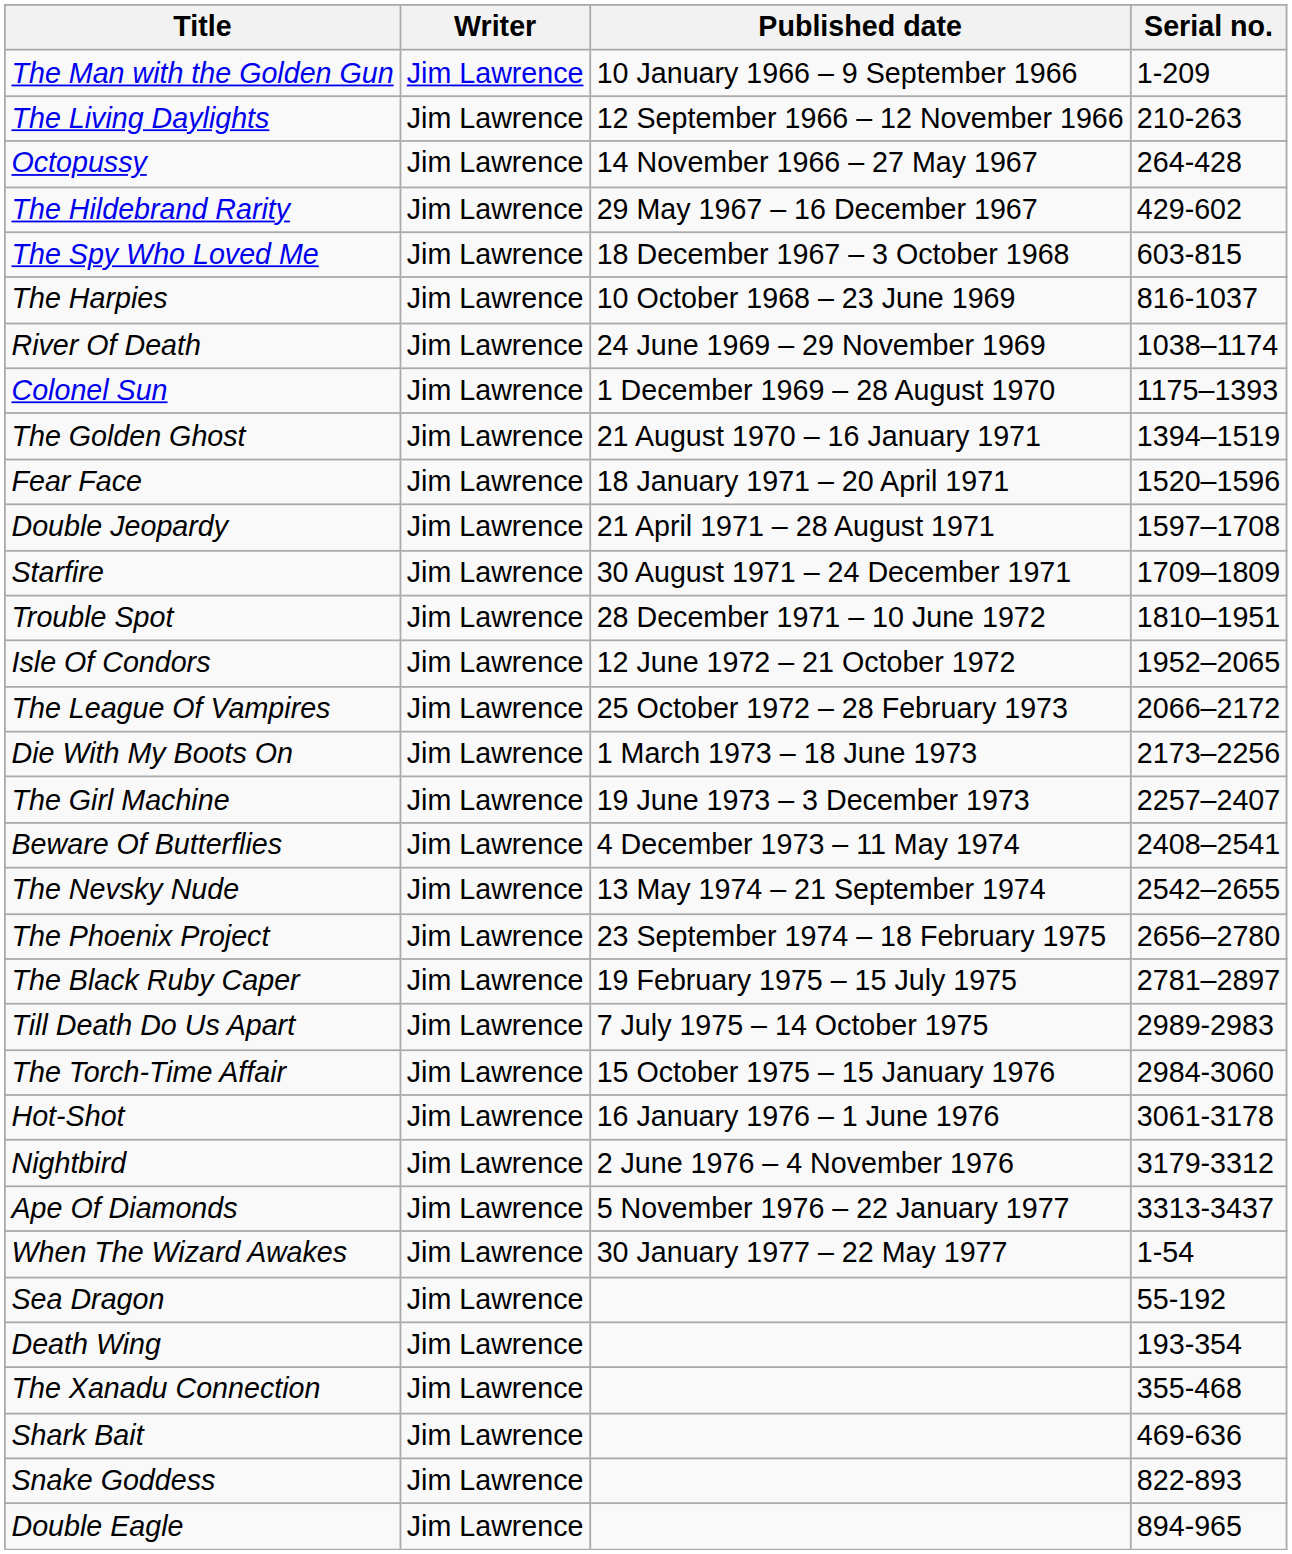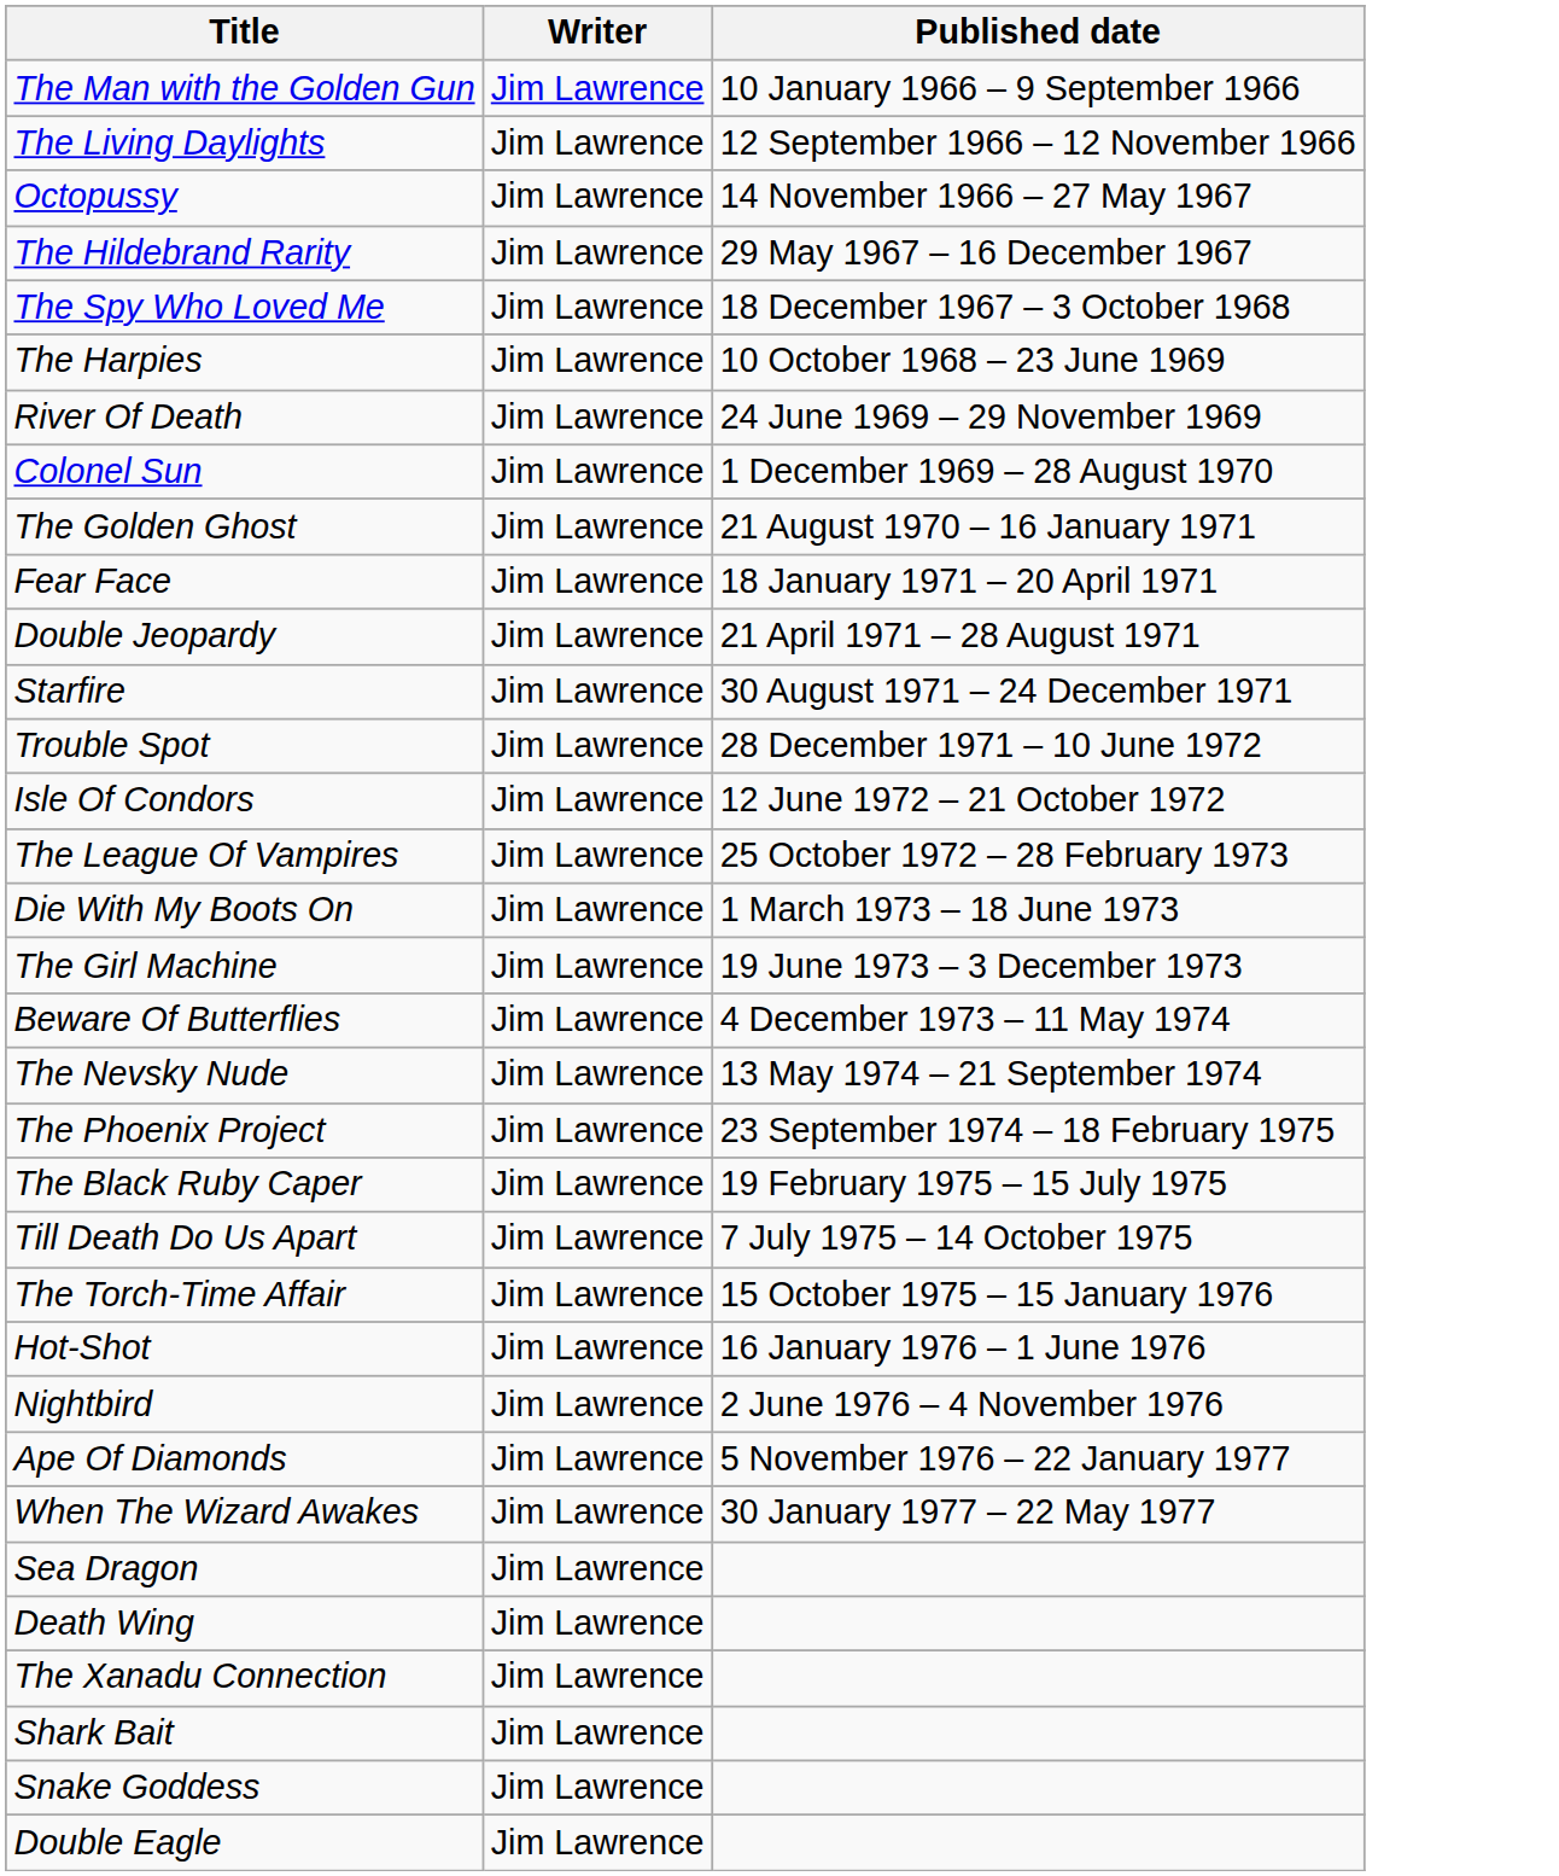 <table class="wikitable">
 <tr>
 <th>Title</th>
 <th>Writer</th>
 <th>Published date</th>
-<th>Serial no.</th>
 </tr>
 <tr>
 <td><em><a href='#'>The Man with the Golden Gun</a></em></td>
 <td><a href='#'>Jim Lawrence</a></td>
 <td>10 January 1966 – 9 September 1966</td>
-<td>1-209</td>
 </tr>
 <tr>
 <td><em><a href='#'>The Living Daylights</a></em></td>
 <td>Jim Lawrence</td>
 <td>12 September 1966 – 12 November 1966</td>
-<td>210-263</td>
 </tr>
 <tr>
 <td><em><a href='#'>Octopussy</a></em></td>
 <td>Jim Lawrence</td>
 <td>14 November 1966 – 27 May 1967</td>
-<td>264-428</td>
 </tr>
 <tr>
 <td><em><a href='#'>The Hildebrand Rarity</a></em></td>
 <td>Jim Lawrence</td>
 <td>29 May 1967 – 16 December 1967</td>
-<td>429-602</td>
 </tr>
 <tr>
 <td><em><a href='#'>The Spy Who Loved Me</a></em></td>
 <td>Jim Lawrence</td>
 <td>18 December 1967 – 3 October 1968</td>
-<td>603-815</td>
 </tr>
 <tr>
 <td><em>The Harpies</em></td>
 <td>Jim Lawrence</td>
 <td>10 October 1968 – 23 June 1969</td>
-<td>816-1037</td>
 </tr>
 <tr>
 <td><em>River Of Death</em></td>
 <td>Jim Lawrence</td>
 <td>24 June 1969 – 29 November 1969</td>
-<td>1038–1174</td>
 </tr>
 <tr>
 <td><em><a href='#'>Colonel Sun</a></em></td>
 <td>Jim Lawrence</td>
 <td>1 December 1969 – 28 August 1970</td>
-<td>1175–1393</td>
 </tr>
 <tr>
 <td><em>The Golden Ghost</em></td>
 <td>Jim Lawrence</td>
 <td>21 August 1970 – 16 January 1971</td>
-<td>1394–1519</td>
 </tr>
 <tr>
 <td><em>Fear Face</em></td>
 <td>Jim Lawrence</td>
 <td>18 January 1971 – 20 April 1971</td>
-<td>1520–1596</td>
 </tr>
 <tr>
 <td><em>Double Jeopardy</em></td>
 <td>Jim Lawrence</td>
 <td>21 April 1971 – 28 August 1971</td>
-<td>1597–1708</td>
 </tr>
 <tr>
 <td><em>Starfire</em></td>
 <td>Jim Lawrence</td>
 <td>30 August 1971 – 24 December 1971</td>
-<td>1709–1809</td>
 </tr>
 <tr>
 <td><em>Trouble Spot</em></td>
 <td>Jim Lawrence</td>
 <td>28 December 1971 – 10 June 1972</td>
-<td>1810–1951</td>
 </tr>
 <tr>
 <td><em>Isle Of Condors</em></td>
 <td>Jim Lawrence</td>
 <td>12 June 1972 – 21 October 1972</td>
-<td>1952–2065</td>
 </tr>
 <tr>
 <td><em>The League Of Vampires</em></td>
 <td>Jim Lawrence</td>
 <td>25 October 1972 – 28 February 1973</td>
-<td>2066–2172</td>
 </tr>
 <tr>
 <td><em>Die With My Boots On</em></td>
 <td>Jim Lawrence</td>
 <td>1 March 1973 – 18 June 1973</td>
-<td>2173–2256</td>
 </tr>
 <tr>
 <td><em>The Girl Machine</em></td>
 <td>Jim Lawrence</td>
 <td>19 June 1973 – 3 December 1973</td>
-<td>2257–2407</td>
 </tr>
 <tr>
 <td><em>Beware Of Butterflies</em></td>
 <td>Jim Lawrence</td>
 <td>4 December 1973 – 11 May 1974</td>
-<td>2408–2541</td>
 </tr>
 <tr>
 <td><em>The Nevsky Nude</em></td>
 <td>Jim Lawrence</td>
 <td>13 May 1974 – 21 September 1974</td>
-<td>2542–2655</td>
 </tr>
 <tr>
 <td><em>The Phoenix Project</em></td>
 <td>Jim Lawrence</td>
 <td>23 September 1974 – 18 February 1975</td>
-<td>2656–2780</td>
 </tr>
 <tr>
 <td><em>The Black Ruby Caper</em></td>
 <td>Jim Lawrence</td>
 <td>19 February 1975 – 15 July 1975</td>
-<td>2781–2897</td>
 </tr>
 <tr>
 <td><em>Till Death Do Us Apart</em></td>
 <td>Jim Lawrence</td>
 <td>7 July 1975 – 14 October 1975</td>
-<td>2989-2983</td>
 </tr>
 <tr>
 <td><em>The Torch-Time Affair</em></td>
 <td>Jim Lawrence</td>
 <td>15 October 1975 – 15 January 1976</td>
-<td>2984-3060</td>
 </tr>
 <tr>
 <td><em>Hot-Shot</em></td>
 <td>Jim Lawrence</td>
 <td>16 January 1976 – 1 June 1976</td>
-<td>3061-3178</td>
 </tr>
 <tr>
 <td><em>Nightbird</em></td>
 <td>Jim Lawrence</td>
 <td>2 June 1976 – 4 November 1976</td>
-<td>3179-3312</td>
 </tr>
 <tr>
 <td><em>Ape Of Diamonds</em></td>
 <td>Jim Lawrence</td>
 <td>5 November 1976 – 22 January 1977</td>
-<td>3313-3437</td>
 </tr>
 <tr>
 <td><em>When The Wizard Awakes</em></td>
 <td>Jim Lawrence</td>
 <td>30 January 1977 – 22 May 1977</td>
-<td>1-54</td>
 </tr>
 <tr>
 <td><em>Sea Dragon</em></td>
 <td>Jim Lawrence</td>
 <td></td>
-<td>55-192</td>
 </tr>
 <tr>
 <td><em>Death Wing</em></td>
 <td>Jim Lawrence</td>
 <td></td>
-<td>193-354</td>
 </tr>
 <tr>
 <td><em>The Xanadu Connection</em></td>
 <td>Jim Lawrence</td>
 <td></td>
-<td>355-468</td>
 </tr>
 <tr>
 <td><em>Shark Bait</em></td>
 <td>Jim Lawrence</td>
 <td></td>
-<td>469-636</td>
 </tr>
 <tr>
 <td><em>Snake Goddess</em></td>
 <td>Jim Lawrence</td>
 <td></td>
-<td>822-893</td>
 </tr>
 <tr>
 <td><em>Double Eagle</em></td>
 <td>Jim Lawrence</td>
 <td></td>
-<td>894-965</td>
 </tr>
 </table>
